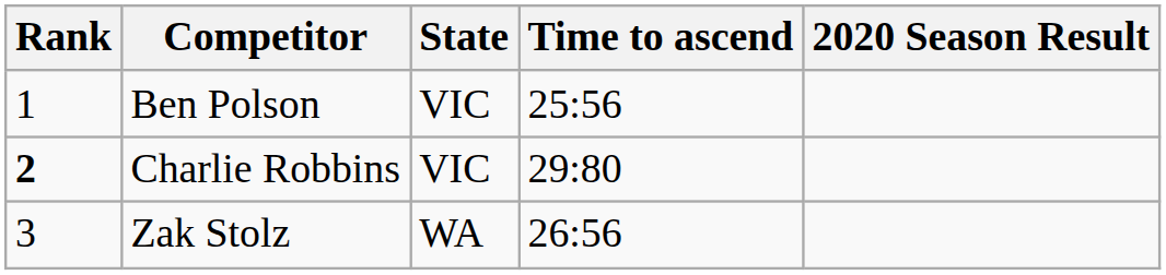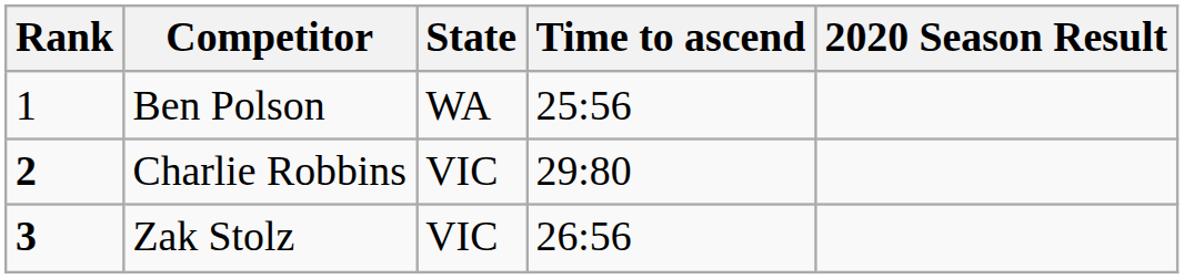 <table class="wikitable sortable mw-collapsible">
 <tr>
 <th>Rank</th>
 <th>Competitor</th>
 <th>State</th>
 <th>Time to ascend</th>
 <th>2020 Season Result</th>
 </tr>
 <tr>
 <td>1</td>
 <td>Ben Polson</td>
-<td>VIC</td>
+<td>WA</td>
 <td>25:56</td>
 <td></td>
 </tr>
 <tr>
 <td><strong>2</strong></td>
 <td>Charlie Robbins</td>
 <td>VIC</td>
 <td>29:80</td>
 <td></td>
 </tr>
 <tr>
-<td>3</td>
+<td><strong>3</strong></td>
 <td>Zak Stolz</td>
-<td>WA</td>
+<td>VIC</td>
 <td>26:56</td>
 <td></td>
 </tr>
 </table>
